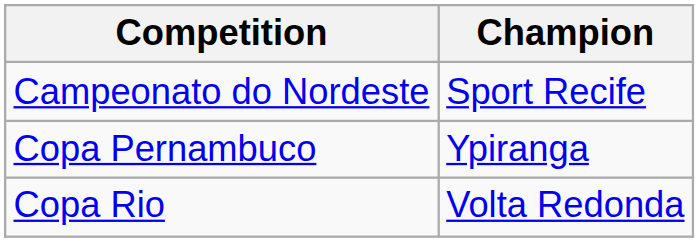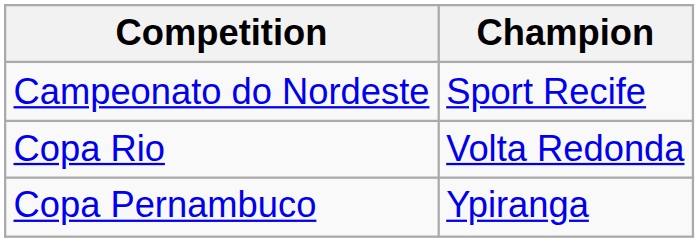 <table class="wikitable">
 <tr>
 <th>Competition</th>
 <th>Champion</th>
 </tr>
 <tr>
 <td><a href='#'>Campeonato do Nordeste</a></td>
 <td><a href='#'>Sport Recife</a></td>
 </tr>
 <tr>
+<td><a href='#'>Copa Rio</a></td>
+<td><a href='#'>Volta Redonda</a></td>
+</tr>
+<tr>
 <td><a href='#'>Copa Pernambuco</a></td>
 <td><a href='#'>Ypiranga</a></td>
 </tr>
-<tr>
-<td><a href='#'>Copa Rio</a></td>
-<td><a href='#'>Volta Redonda</a></td>
-</tr>
 </table>
